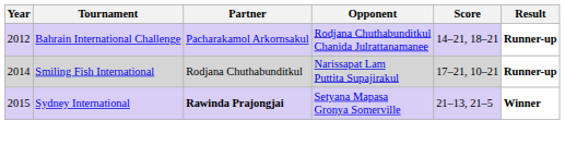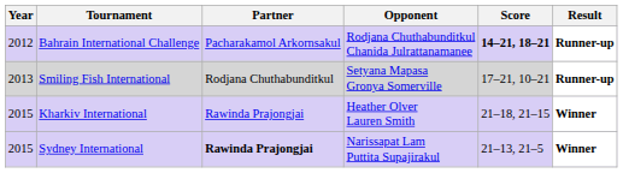 <table class="sortable wikitable" style="font-size: 90%;">
 <tr>
 <th>Year</th>
 <th>Tournament</th>
 <th>Partner</th>
 <th>Opponent</th>
 <th>Score</th>
 <th>Result</th>
 </tr>
 <tr style="background:#D8CEF6">
 <td align="center">2012</td>
 <td align="left"><a href='#'>Bahrain International Challenge</a></td>
 <td align="left"> <a href='#'>Pacharakamol Arkornsakul</a></td>
 <td align="left"> <a href='#'>Rodjana Chuthabunditkul</a><br> <a href='#'>Chanida Julrattanamanee</a></td>
-<td align="left">14–21, 18–21</td>
+<td align="left"><strong>14–21, 18–21</strong></td>
 <td style="text-align:left; background:white"> <strong>Runner-up</strong></td>
 </tr>
 <tr style="background:#D5D5D5">
-<td align="center">2014</td>
+<td align="center">2013</td>
 <td align="left"><a href='#'>Smiling Fish International</a></td>
 <td align="left"> Rodjana Chuthabunditkul</td>
-<td align="left"> <a href='#'>Narissapat Lam</a><br> <a href='#'>Puttita Supajirakul</a></td>
+<td align="left"> <a href='#'>Setyana Mapasa</a><br> <a href='#'>Gronya Somerville</a></td>
 <td align="left">17–21, 10–21</td>
 <td style="text-align:left; background:white"> <strong>Runner-up</strong></td>
 </tr>
 <tr style="background:#D8CEF6">
 <td align="center">2015</td>
+<td align="left"><a href='#'>Kharkiv International</a></td>
+<td align="left"> <a href='#'>Rawinda Prajongjai</a></td>
+<td align="left"> <a href='#'>Heather Olver</a><br> <a href='#'>Lauren Smith</a></td>
+<td align="left">21–18, 21–15</td>
+<td style="text-align:left; background:white"> <strong>Winner</strong></td>
+</tr>
+<tr style="background:#D8CEF6">
+<td align="center">2015</td>
 <td align="left"><a href='#'>Sydney International</a></td>
 <td align="left"><strong> Rawinda Prajongjai</strong></td>
-<td align="left"> <a href='#'>Setyana Mapasa</a><br> <a href='#'>Gronya Somerville</a></td>
+<td align="left"> <a href='#'>Narissapat Lam</a><br> <a href='#'>Puttita Supajirakul</a></td>
 <td align="left">21–13, 21–5</td>
 <td style="text-align:left; background:white"> <strong>Winner</strong></td>
 </tr>
 </table>
